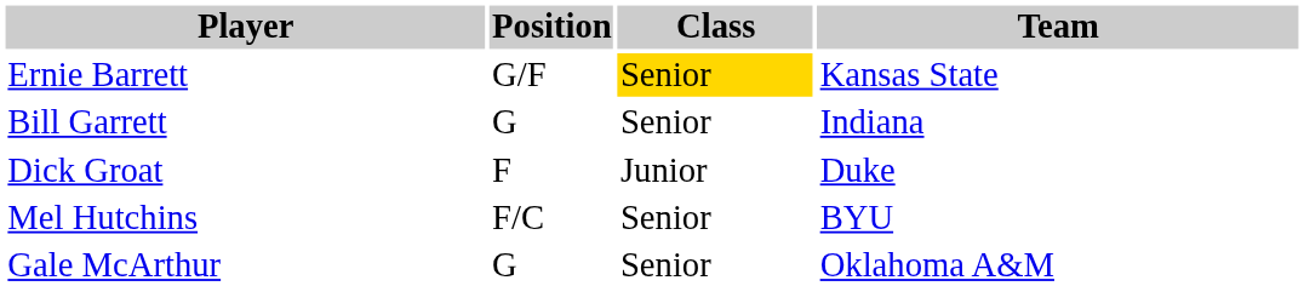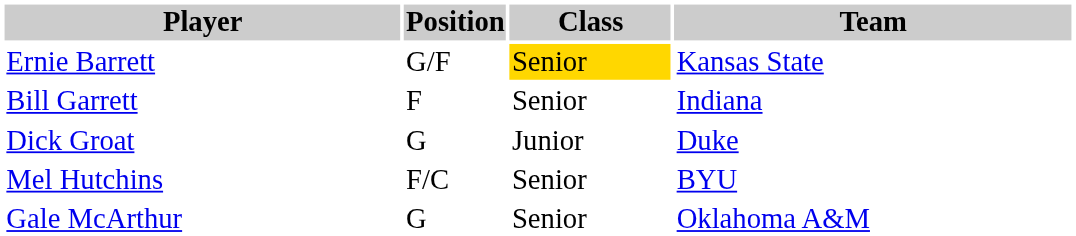 <table style="width:600px" "border:'1' 'solid' 'gray'">
 <tr>
 <th bgcolor="#CCCCCC" style="width:40%">Player</th>
 <th bgcolor="#CCCCCC" style="width:4%">Position</th>
 <th bgcolor="#CCCCCC" style="width:16%">Class</th>
 <th bgcolor="#CCCCCC" style="width:40%">Team</th>
 </tr>
 <tr>
 <td><a href='#'>Ernie Barrett</a></td>
 <td>G/F</td>
 <td style="background: gold;">Senior</td>
 <td><a href='#'>Kansas State</a></td>
 </tr>
 <tr>
 <td><a href='#'>Bill Garrett</a></td>
-<td>G</td>
+<td>F</td>
 <td>Senior</td>
 <td><a href='#'>Indiana</a></td>
 </tr>
 <tr>
 <td><a href='#'>Dick Groat</a></td>
-<td>F</td>
+<td>G</td>
 <td>Junior</td>
 <td><a href='#'>Duke</a></td>
 </tr>
 <tr>
 <td><a href='#'>Mel Hutchins</a></td>
 <td>F/C</td>
 <td>Senior</td>
 <td><a href='#'>BYU</a></td>
 </tr>
 <tr>
 <td><a href='#'>Gale McArthur</a></td>
 <td>G</td>
 <td>Senior</td>
 <td><a href='#'>Oklahoma A&M</a></td>
 </tr>
 </table>
